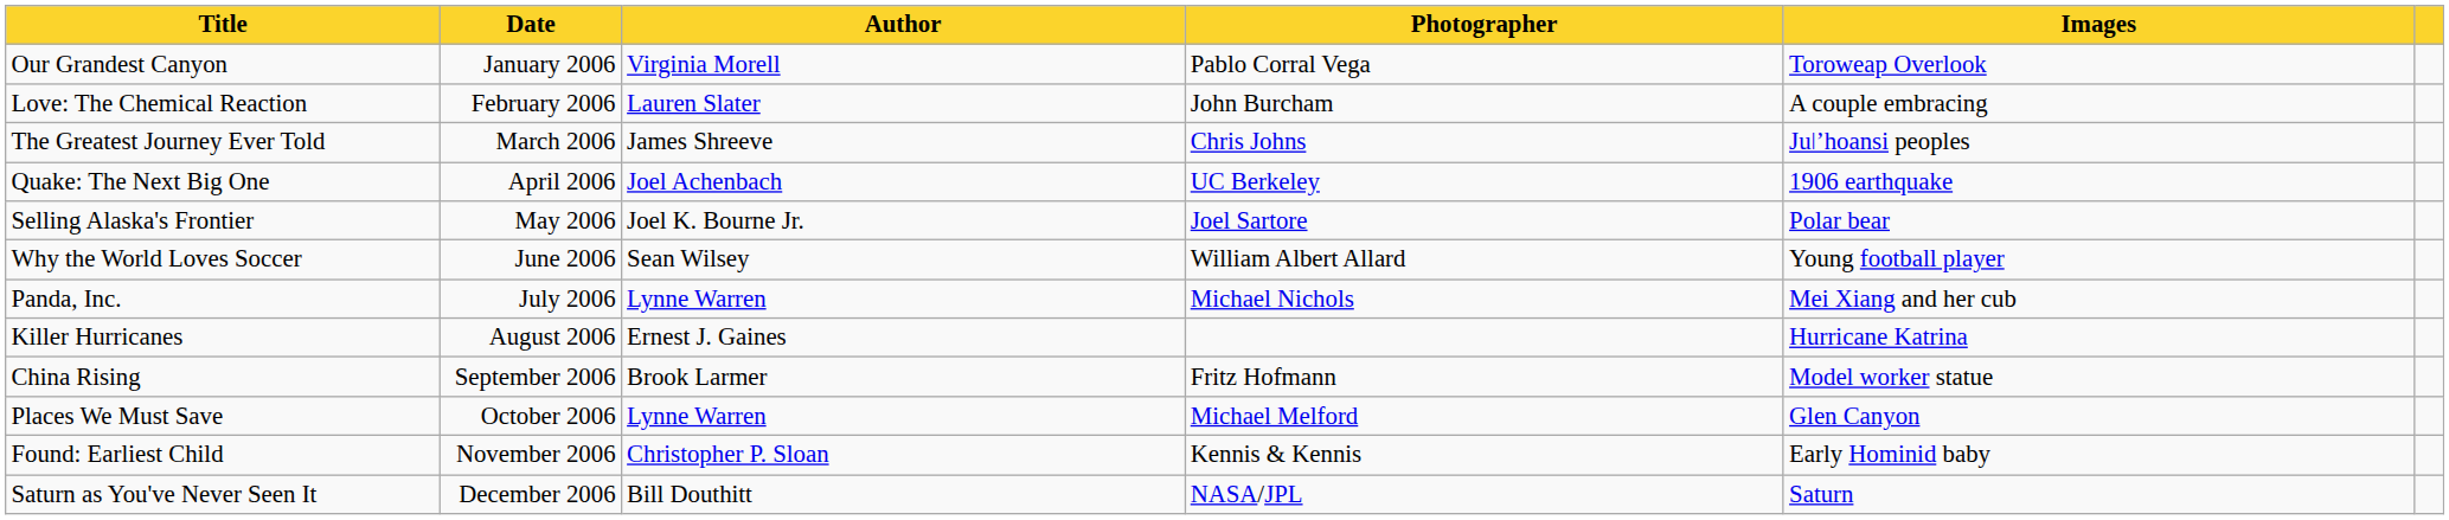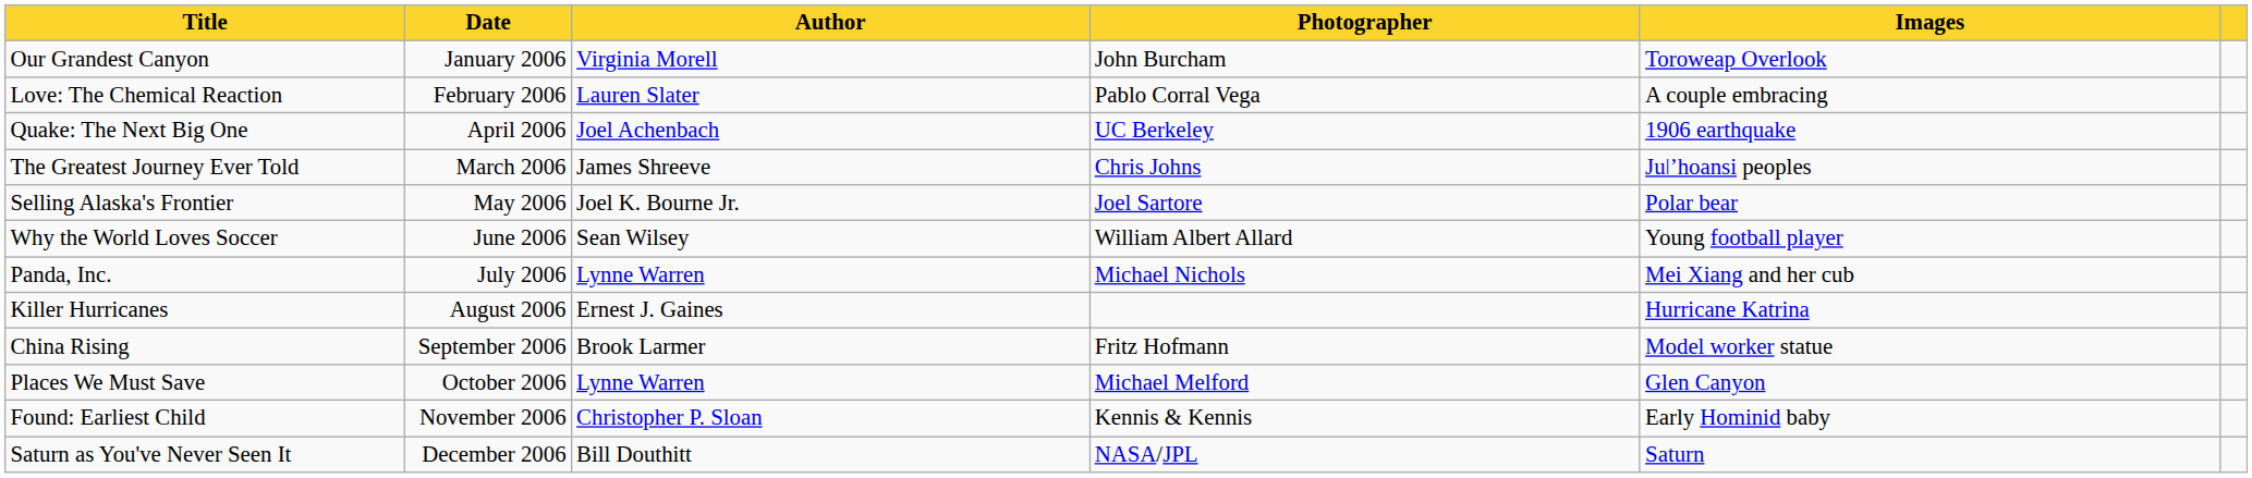 <table class="wikitable" style="width:100%">
 <tr>
 <th scope="col" style="background-color:#fbd42c;" width=275px>Title</th>
 <th scope="col" style="background-color:#fbd42c;" width=110>Date</th>
 <th scope="col" style="background-color:#fbd42c;">Author</th>
 <th scope="col" style="background-color:#fbd42c;">Photographer</th>
 <th scope="col" style="background-color:#fbd42c;">Images</th>
 <th scope="col" ! style="background-color:#fbd42c;"></th>
 </tr>
 <tr>
 <td scope="row">Our Grandest Canyon</td>
 <td style="text-align:right;">January 2006</td>
 <td><a href='#'>Virginia Morell</a></td>
-<td>Pablo Corral Vega</td>
+<td>John Burcham</td>
 <td><a href='#'>Toroweap Overlook</a></td>
 <td></td>
 </tr>
 <tr>
 <td scope="row">Love: The Chemical Reaction</td>
 <td style="text-align:right;">February 2006</td>
 <td><a href='#'>Lauren Slater</a></td>
-<td>John Burcham</td>
+<td>Pablo Corral Vega</td>
 <td>A couple embracing</td>
+<td></td>
+</tr>
+<tr>
+<td scope="row">Quake: The Next Big One</td>
+<td style="text-align:right;">April 2006</td>
+<td><a href='#'>Joel Achenbach</a></td>
+<td><a href='#'>UC Berkeley</a></td>
+<td><a href='#'>1906 earthquake</a></td>
 <td></td>
 </tr>
 <tr>
 <td scope="row">The Greatest Journey Ever Told</td>
 <td style="text-align:right;">March 2006</td>
 <td>James Shreeve</td>
 <td><a href='#'>Chris Johns</a></td>
 <td><a href='#'>Juǀʼhoansi</a> peoples</td>
-<td></td>
-</tr>
-<tr>
-<td scope="row">Quake: The Next Big One</td>
-<td style="text-align:right;">April 2006</td>
-<td><a href='#'>Joel Achenbach</a></td>
-<td><a href='#'>UC Berkeley</a></td>
-<td><a href='#'>1906 earthquake</a></td>
 <td></td>
 </tr>
 <tr>
 <td scope="row">Selling Alaska's Frontier</td>
 <td style="text-align:right;">May 2006</td>
 <td>Joel K. Bourne Jr.</td>
 <td><a href='#'>Joel Sartore</a></td>
 <td><a href='#'>Polar bear</a></td>
 <td></td>
 </tr>
 <tr>
 <td scope="row">Why the World Loves Soccer</td>
 <td style="text-align:right;">June 2006</td>
 <td>Sean Wilsey</td>
 <td>William Albert Allard</td>
 <td>Young <a href='#'>football player</a></td>
 <td></td>
 </tr>
 <tr>
 <td scope="row">Panda, Inc.</td>
 <td style="text-align:right;">July 2006</td>
 <td><a href='#'>Lynne Warren</a></td>
 <td><a href='#'>Michael Nichols</a></td>
 <td><a href='#'>Mei Xiang</a> and her cub</td>
 <td></td>
 </tr>
 <tr>
 <td scope="row">Killer Hurricanes</td>
 <td style="text-align:right;">August 2006</td>
 <td>Ernest J. Gaines</td>
 <td></td>
 <td><a href='#'>Hurricane Katrina</a></td>
 <td></td>
 </tr>
 <tr>
 <td scope="row">China Rising</td>
 <td style="text-align:right;">September 2006</td>
 <td>Brook Larmer</td>
 <td>Fritz Hofmann</td>
 <td><a href='#'>Model worker</a> statue</td>
 <td></td>
 </tr>
 <tr>
 <td scope="row">Places We Must Save</td>
 <td style="text-align:right;">October 2006</td>
 <td><a href='#'>Lynne Warren</a></td>
 <td><a href='#'>Michael Melford</a></td>
 <td><a href='#'>Glen Canyon</a></td>
 <td></td>
 </tr>
 <tr>
 <td scope="row">Found: Earliest Child</td>
 <td style="text-align:right;">November 2006</td>
 <td><a href='#'>Christopher P. Sloan</a></td>
 <td>Kennis & Kennis</td>
 <td>Early <a href='#'>Hominid</a> baby</td>
 <td></td>
 </tr>
 <tr>
 <td scope="row">Saturn as You've Never Seen It</td>
 <td style="text-align:right;">December 2006</td>
 <td>Bill Douthitt</td>
 <td><a href='#'>NASA</a>/<a href='#'>JPL</a></td>
 <td><a href='#'>Saturn</a></td>
 <td></td>
 </tr>
 </table>
